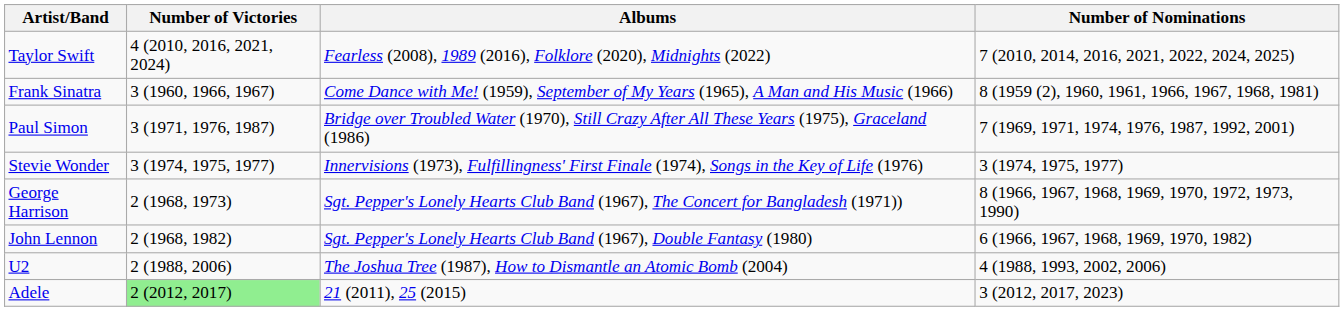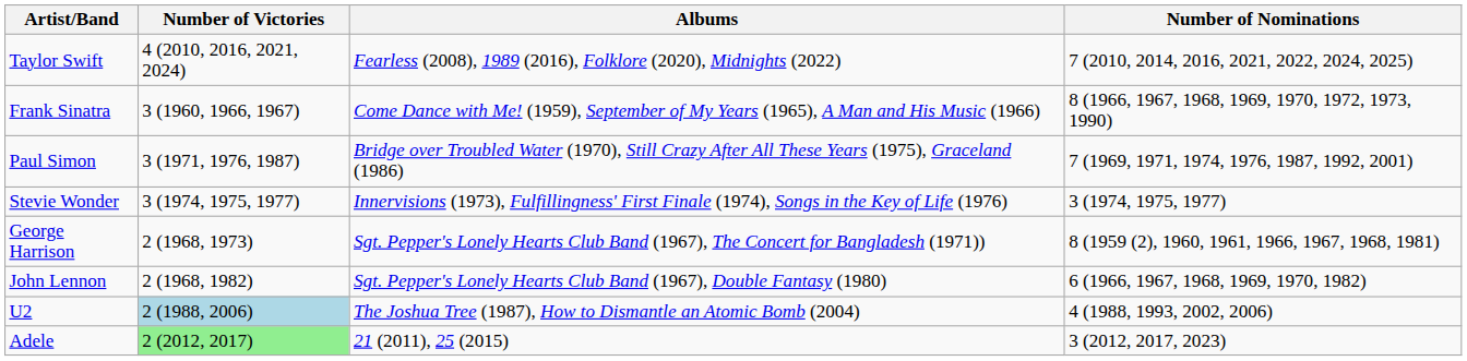 <table class="wikitable">
 <tr>
 <th>Artist/Band</th>
 <th>Number of Victories</th>
 <th>Albums</th>
 <th>Number of Nominations</th>
 </tr>
 <tr>
 <td><a href='#'>Taylor Swift</a></td>
 <td>4 (2010, 2016, 2021, 2024)</td>
 <td><a href='#'><em>Fearless</em></a> (2008), <a href='#'><em>1989</em></a> (2016), <a href='#'><em>Folklore</em></a> (2020), <em><a href='#'>Midnights</a></em> (2022)</td>
 <td>7 (2010, 2014, 2016, 2021, 2022, 2024, 2025)</td>
 </tr>
 <tr>
 <td><a href='#'>Frank Sinatra</a></td>
 <td>3 (1960, 1966, 1967)</td>
 <td><em><a href='#'>Come Dance with Me!</a></em> (1959), <em><a href='#'>September of My Years</a></em> (1965), <em><a href='#'>A Man and His Music</a></em> (1966)</td>
-<td>8 (1959 (2), 1960, 1961, 1966, 1967, 1968, 1981)</td>
+<td>8 (1966, 1967, 1968, 1969, 1970, 1972, 1973, 1990)</td>
 </tr>
 <tr>
 <td><a href='#'>Paul Simon</a></td>
 <td>3 (1971, 1976, 1987)</td>
 <td><em><a href='#'>Bridge over Troubled Water</a></em> (1970),<em> <a href='#'>Still Crazy After All These Years</a></em> (1975), <a href='#'><em>Graceland</em></a> (1986)</td>
 <td>7 (1969, 1971, 1974, 1976, 1987, 1992, 2001)</td>
 </tr>
 <tr>
 <td><a href='#'>Stevie Wonder</a></td>
 <td>3 (1974, 1975, 1977)</td>
 <td><em><a href='#'>Innervisions</a></em> (1973), <em><a href='#'>Fulfillingness' First Finale</a></em> (1974), <em><a href='#'>Songs in the Key of Life</a></em> (1976)</td>
 <td>3 (1974, 1975, 1977)</td>
 </tr>
 <tr>
 <td><a href='#'>George Harrison</a></td>
 <td>2 (1968, 1973)</td>
 <td><em><a href='#'>Sgt. Pepper's Lonely Hearts Club Band</a></em> (1967), <a href='#'><em>The Concert for Bangladesh</em></a> (1971))</td>
-<td>8 (1966, 1967, 1968, 1969, 1970, 1972, 1973, 1990)</td>
+<td>8 (1959 (2), 1960, 1961, 1966, 1967, 1968, 1981)</td>
 </tr>
 <tr>
 <td><a href='#'>John Lennon</a></td>
 <td>2 (1968, 1982)</td>
 <td><em><a href='#'>Sgt. Pepper's Lonely Hearts Club Band</a></em> (1967), <em><a href='#'>Double Fantasy</a></em> (1980)</td>
 <td>6 (1966, 1967, 1968, 1969, 1970, 1982)</td>
 </tr>
 <tr>
 <td><a href='#'>U2</a></td>
-<td>2 (1988, 2006)</td>
+<td style="background: lightblue;">2 (1988, 2006)</td>
 <td><em><a href='#'>The Joshua Tree</a></em> (1987), <em><a href='#'>How to Dismantle an Atomic Bomb</a></em> (2004)</td>
 <td>4 (1988, 1993, 2002, 2006)</td>
 </tr>
 <tr>
 <td><a href='#'>Adele</a></td>
 <td style="background: lightgreen;">2 (2012, 2017)</td>
 <td><em><a href='#'>21</a></em> (2011), <em><a href='#'>25</a></em> (2015)</td>
 <td>3 (2012, 2017, 2023)</td>
 </tr>
 </table>
